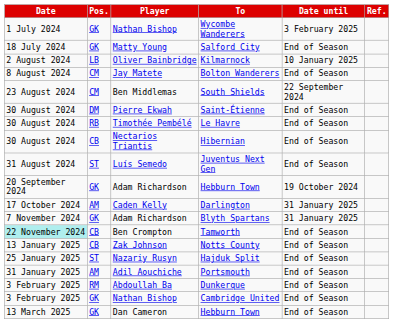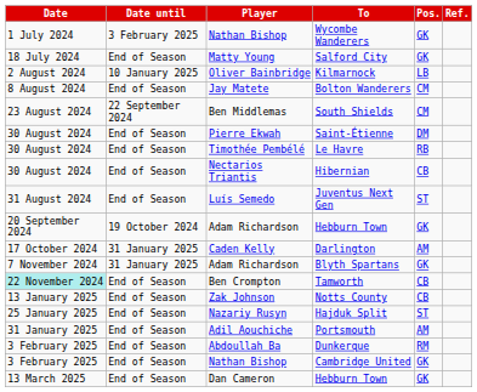 <table class="wikitable plainrowheaders sortable">
 <tr>
 <th style="background:#DD0000;color:#FFFFFF;">Date</th>
-<th style="background:#DD0000;color:#FFFFFF;">Pos.</th>
+<th style="background:#DD0000;color:#FFFFFF;">Date until</th>
 <th style="background:#DD0000;color:#FFFFFF;">Player</th>
 <th style="background:#DD0000;color:#FFFFFF;">To</th>
-<th style="background:#DD0000;color:#FFFFFF;">Date until</th>
+<th style="background:#DD0000;color:#FFFFFF;">Pos.</th>
 <th style="background:#DD0000;color:#FFFFFF;">Ref.</th>
 </tr>
 <tr>
 <td>1 July 2024</td>
-<td><a href='#'>GK</a></td>
+<td>3 February 2025</td>
 <td> <a href='#'>Nathan Bishop</a></td>
 <td> <a href='#'>Wycombe Wanderers</a></td>
-<td>3 February 2025</td>
+<td><a href='#'>GK</a></td>
 <td></td>
 </tr>
 <tr>
 <td>18 July 2024</td>
-<td><a href='#'>GK</a></td>
+<td>End of Season</td>
 <td> <a href='#'>Matty Young</a></td>
 <td> <a href='#'>Salford City</a></td>
-<td>End of Season</td>
+<td><a href='#'>GK</a></td>
 <td></td>
 </tr>
 <tr>
 <td>2 August 2024</td>
-<td><a href='#'>LB</a></td>
+<td>10 January 2025</td>
 <td> <a href='#'>Oliver Bainbridge</a></td>
 <td> <a href='#'>Kilmarnock</a></td>
-<td>10 January 2025</td>
+<td><a href='#'>LB</a></td>
 <td></td>
 </tr>
 <tr>
 <td>8 August 2024</td>
-<td><a href='#'>CM</a></td>
+<td>End of Season</td>
 <td> <a href='#'>Jay Matete</a></td>
 <td> <a href='#'>Bolton Wanderers</a></td>
-<td>End of Season</td>
+<td><a href='#'>CM</a></td>
 <td></td>
 </tr>
 <tr>
 <td>23 August 2024</td>
-<td><a href='#'>CM</a></td>
+<td>22 September 2024</td>
 <td> Ben Middlemas</td>
 <td> <a href='#'>South Shields</a></td>
-<td>22 September 2024</td>
+<td><a href='#'>CM</a></td>
 <td></td>
 </tr>
 <tr>
 <td>30 August 2024</td>
-<td><a href='#'>DM</a></td>
+<td>End of Season</td>
 <td> <a href='#'>Pierre Ekwah</a></td>
 <td> <a href='#'>Saint-Étienne</a></td>
-<td>End of Season</td>
+<td><a href='#'>DM</a></td>
 <td></td>
 </tr>
 <tr>
 <td>30 August 2024</td>
-<td><a href='#'>RB</a></td>
+<td>End of Season</td>
 <td> <a href='#'>Timothée Pembélé</a></td>
 <td> <a href='#'>Le Havre</a></td>
-<td>End of Season</td>
+<td><a href='#'>RB</a></td>
 <td></td>
 </tr>
 <tr>
 <td>30 August 2024</td>
-<td><a href='#'>CB</a></td>
+<td>End of Season</td>
 <td> <a href='#'>Nectarios Triantis</a></td>
 <td> <a href='#'>Hibernian</a></td>
-<td>End of Season</td>
+<td><a href='#'>CB</a></td>
 <td></td>
 </tr>
 <tr>
 <td>31 August 2024</td>
-<td><a href='#'>ST</a></td>
+<td>End of Season</td>
 <td> <a href='#'>Luís Semedo</a></td>
 <td> <a href='#'>Juventus Next Gen</a></td>
-<td>End of Season</td>
+<td><a href='#'>ST</a></td>
 <td></td>
 </tr>
 <tr>
 <td>20 September 2024</td>
-<td><a href='#'>GK</a></td>
+<td>19 October 2024</td>
 <td> Adam Richardson</td>
 <td> <a href='#'>Hebburn Town</a></td>
-<td>19 October 2024</td>
+<td><a href='#'>GK</a></td>
 <td></td>
 </tr>
 <tr>
 <td>17 October 2024</td>
-<td><a href='#'>AM</a></td>
+<td>31 January 2025</td>
 <td> <a href='#'>Caden Kelly</a></td>
 <td> <a href='#'>Darlington</a></td>
-<td>31 January 2025</td>
+<td><a href='#'>AM</a></td>
 <td></td>
 </tr>
 <tr>
 <td>7 November 2024</td>
-<td><a href='#'>GK</a></td>
+<td>31 January 2025</td>
 <td> Adam Richardson</td>
 <td> <a href='#'>Blyth Spartans</a></td>
-<td>31 January 2025</td>
+<td><a href='#'>GK</a></td>
 <td></td>
 </tr>
 <tr>
 <td style="background: paleturquoise;">22 November 2024</td>
-<td><a href='#'>CB</a></td>
+<td>End of Season</td>
 <td> Ben Crompton</td>
 <td> <a href='#'>Tamworth</a></td>
-<td>End of Season</td>
+<td><a href='#'>CB</a></td>
 <td></td>
 </tr>
 <tr>
 <td>13 January 2025</td>
-<td><a href='#'>CB</a></td>
+<td>End of Season</td>
 <td> <a href='#'>Zak Johnson</a></td>
 <td> <a href='#'>Notts County</a></td>
-<td>End of Season</td>
+<td><a href='#'>CB</a></td>
 <td></td>
 </tr>
 <tr>
 <td>25 January 2025</td>
-<td><a href='#'>ST</a></td>
+<td>End of Season</td>
 <td> <a href='#'>Nazariy Rusyn</a></td>
 <td> <a href='#'>Hajduk Split</a></td>
-<td>End of Season</td>
+<td><a href='#'>ST</a></td>
 <td></td>
 </tr>
 <tr>
 <td>31 January 2025</td>
-<td><a href='#'>AM</a></td>
+<td>End of Season</td>
 <td> <a href='#'>Adil Aouchiche</a></td>
 <td> <a href='#'>Portsmouth</a></td>
-<td>End of Season</td>
+<td><a href='#'>AM</a></td>
 <td></td>
 </tr>
 <tr>
 <td>3 February 2025</td>
-<td><a href='#'>RM</a></td>
+<td>End of Season</td>
 <td> <a href='#'>Abdoullah Ba</a></td>
 <td> <a href='#'>Dunkerque</a></td>
-<td>End of Season</td>
+<td><a href='#'>RM</a></td>
 <td></td>
 </tr>
 <tr>
 <td>3 February 2025</td>
-<td><a href='#'>GK</a></td>
+<td>End of Season</td>
 <td> <a href='#'>Nathan Bishop</a></td>
 <td> <a href='#'>Cambridge United</a></td>
-<td>End of Season</td>
+<td><a href='#'>GK</a></td>
 <td></td>
 </tr>
 <tr>
 <td>13 March 2025</td>
-<td><a href='#'>GK</a></td>
+<td>End of Season</td>
 <td> Dan Cameron</td>
 <td> <a href='#'>Hebburn Town</a></td>
-<td>End of Season</td>
+<td><a href='#'>GK</a></td>
 <td></td>
 </tr>
 </table>
